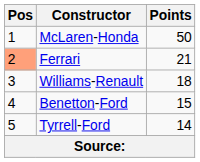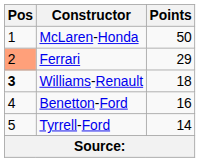 <table class="wikitable" style="font-size: 95%;">
 <tr>
 <th>Pos</th>
 <th>Constructor</th>
 <th>Points</th>
 </tr>
 <tr>
 <td>1</td>
 <td> <a href='#'>McLaren</a>-<a href='#'>Honda</a></td>
 <td align="right">50</td>
 </tr>
 <tr>
 <td style="background: lightsalmon;">2</td>
 <td> <a href='#'>Ferrari</a></td>
-<td align="right">21</td>
+<td align="right">29</td>
 </tr>
 <tr>
-<td>3</td>
+<td><strong>3</strong></td>
 <td> <a href='#'>Williams</a>-<a href='#'>Renault</a></td>
 <td align="right">18</td>
 </tr>
 <tr>
 <td>4</td>
 <td> <a href='#'>Benetton</a>-<a href='#'>Ford</a></td>
-<td align="right">15</td>
+<td align="right">16</td>
 </tr>
 <tr>
 <td>5</td>
 <td> <a href='#'>Tyrrell</a>-<a href='#'>Ford</a></td>
 <td align="right">14</td>
 </tr>
 <tr>
 <th colspan=4>Source:</th>
 </tr>
 </table>
